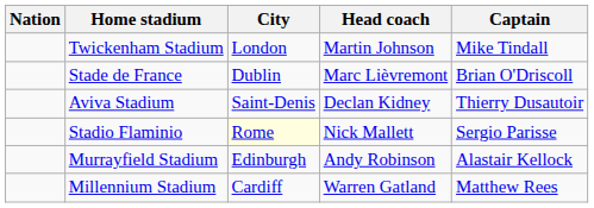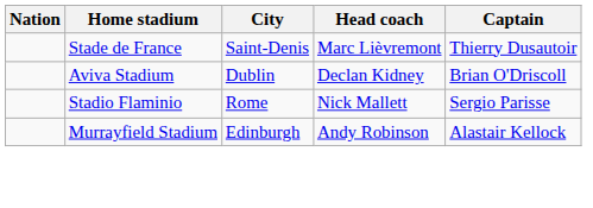 <table class="wikitable">
 <tr>
 <th>Nation</th>
 <th>Home stadium</th>
 <th>City</th>
 <th>Head coach</th>
 <th>Captain</th>
 </tr>
 <tr>
 <td></td>
-<td><a href='#'>Twickenham Stadium</a></td>
-<td><a href='#'>London</a></td>
-<td> <a href='#'>Martin Johnson</a></td>
-<td><a href='#'>Mike Tindall</a></td>
+<td><a href='#'>Stade de France</a></td>
+<td><a href='#'>Saint-Denis</a></td>
+<td> <a href='#'>Marc Lièvremont</a></td>
+<td><a href='#'>Thierry Dusautoir</a></td>
 </tr>
 <tr>
 <td></td>
-<td><a href='#'>Stade de France</a></td>
+<td><a href='#'>Aviva Stadium</a></td>
 <td><a href='#'>Dublin</a></td>
-<td> <a href='#'>Marc Lièvremont</a></td>
+<td> <a href='#'>Declan Kidney</a></td>
 <td><a href='#'>Brian O'Driscoll</a></td>
 </tr>
 <tr>
 <td></td>
-<td><a href='#'>Aviva Stadium</a></td>
-<td><a href='#'>Saint-Denis</a></td>
-<td> <a href='#'>Declan Kidney</a></td>
-<td><a href='#'>Thierry Dusautoir</a></td>
-</tr>
-<tr>
-<td></td>
 <td><a href='#'>Stadio Flaminio</a></td>
-<td style="background: lightyellow;"><a href='#'>Rome</a></td>
+<td><a href='#'>Rome</a></td>
 <td> <a href='#'>Nick Mallett</a></td>
 <td><a href='#'>Sergio Parisse</a></td>
 </tr>
 <tr>
 <td></td>
 <td><a href='#'>Murrayfield Stadium</a></td>
 <td><a href='#'>Edinburgh</a></td>
 <td> <a href='#'>Andy Robinson</a></td>
 <td><a href='#'>Alastair Kellock</a></td>
 </tr>
-<tr>
-<td></td>
-<td><a href='#'>Millennium Stadium</a></td>
-<td><a href='#'>Cardiff</a></td>
-<td> <a href='#'>Warren Gatland</a></td>
-<td><a href='#'>Matthew Rees</a></td>
-</tr>
 </table>
